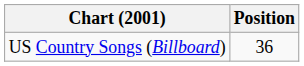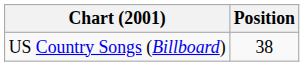 <table class="wikitable sortable">
 <tr>
 <th scope="col">Chart (2001)</th>
 <th scope="col">Position</th>
 </tr>
 <tr>
 <td>US <a href='#'>Country Songs</a> (<em><a href='#'>Billboard</a></em>)</td>
-<td align="center">36</td>
+<td align="center">38</td>
 </tr>
 </table>
